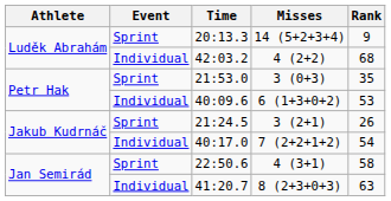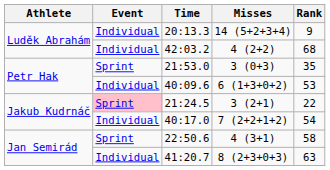 <table class="wikitable" style="font-size:90%">
 <tr>
 <th>Athlete</th>
 <th>Event</th>
 <th>Time</th>
 <th>Misses</th>
 <th>Rank</th>
 </tr>
 <tr align=center>
 <td align=left rowspan=2><a href='#'>Luděk Abrahám</a></td>
-<td align=left><a href='#'>Sprint</a></td>
+<td align=left><a href='#'>Individual</a></td>
 <td>20:13.3</td>
 <td>14 (5+2+3+4)</td>
 <td>9</td>
 </tr>
 <tr align=center>
 <td align=left><a href='#'>Individual</a></td>
 <td>42:03.2</td>
 <td>4 (2+2)</td>
 <td>68</td>
 </tr>
 <tr align=center>
 <td align=left rowspan=2><a href='#'>Petr Hak</a></td>
 <td align=left><a href='#'>Sprint</a></td>
 <td>21:53.0</td>
 <td>3 (0+3)</td>
 <td>35</td>
 </tr>
 <tr align=center>
 <td align=left><a href='#'>Individual</a></td>
 <td>40:09.6</td>
 <td>6 (1+3+0+2)</td>
 <td>53</td>
 </tr>
 <tr align=center>
 <td align=left rowspan=2><a href='#'>Jakub Kudrnáč</a></td>
-<td align=left><a href='#'>Sprint</a></td>
+<td align=left style="background: pink;"><a href='#'>Sprint</a></td>
 <td>21:24.5</td>
 <td>3 (2+1)</td>
-<td>26</td>
+<td>22</td>
 </tr>
 <tr align=center>
 <td align=left><a href='#'>Individual</a></td>
 <td>40:17.0</td>
 <td>7 (2+2+1+2)</td>
 <td>54</td>
 </tr>
 <tr align=center>
 <td align=left rowspan=2><a href='#'>Jan Semirád</a></td>
 <td align=left><a href='#'>Sprint</a></td>
 <td>22:50.6</td>
 <td>4 (3+1)</td>
 <td>58</td>
 </tr>
 <tr align=center>
 <td align=left><a href='#'>Individual</a></td>
 <td>41:20.7</td>
 <td>8 (2+3+0+3)</td>
 <td>63</td>
 </tr>
 </table>
